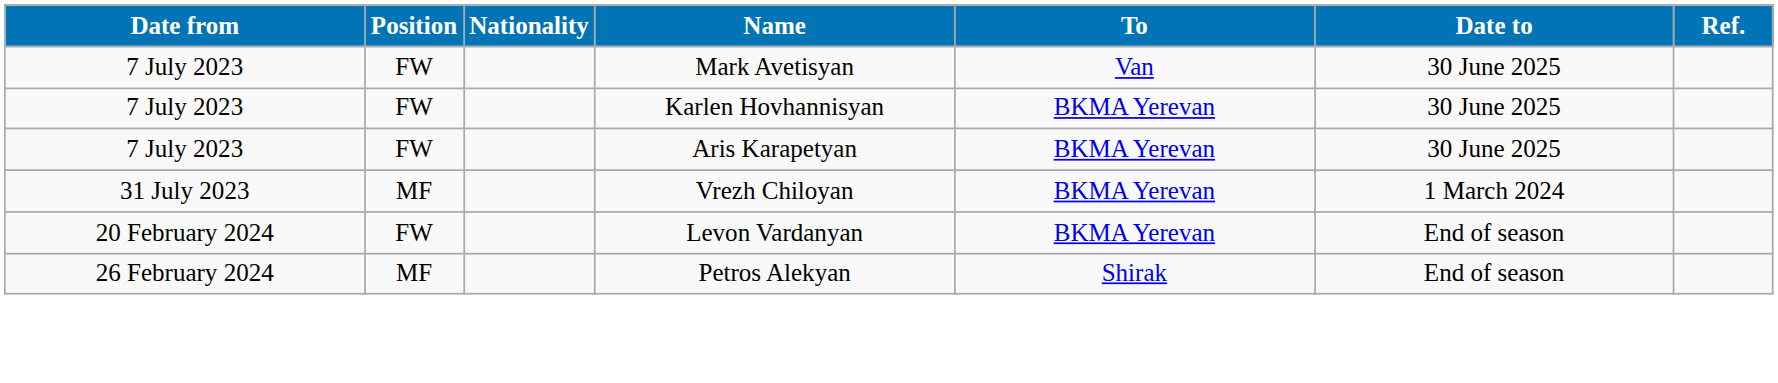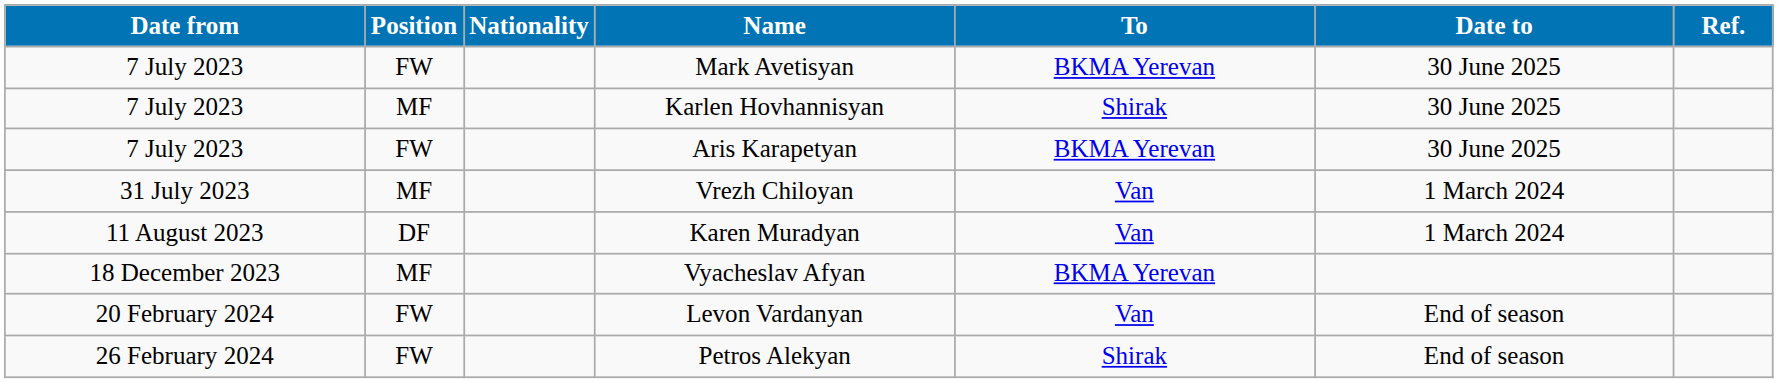 <table class="wikitable" style="text-align:center; font-size:90%; ">
 <tr>
 <th style="background:#0174B5; color:#FFFFFF; width:200px;">Date from</th>
 <th style="background:#0174B5; color:#FFFFFF; width:50px;">Position</th>
 <th style="background:#0174B5; color:#FFFFFF; width:50px;">Nationality</th>
 <th style="background:#0174B5; color:#FFFFFF; width:200px;">Name</th>
 <th style="background:#0174B5; color:#FFFFFF; width:200px;">To</th>
 <th style="background:#0174B5; color:#FFFFFF; width:200px;">Date to</th>
 <th style="background:#0174B5; color:#FFFFFF; width:50px;">Ref.</th>
 </tr>
 <tr>
 <td>7 July 2023</td>
 <td>FW</td>
 <td></td>
 <td>Mark Avetisyan</td>
-<td><a href='#'>Van</a></td>
+<td><a href='#'>BKMA Yerevan</a></td>
 <td>30 June 2025</td>
 <td></td>
 </tr>
 <tr>
 <td>7 July 2023</td>
-<td>FW</td>
+<td>MF</td>
 <td></td>
 <td>Karlen Hovhannisyan</td>
-<td><a href='#'>BKMA Yerevan</a></td>
+<td><a href='#'>Shirak</a></td>
 <td>30 June 2025</td>
 <td></td>
 </tr>
 <tr>
 <td>7 July 2023</td>
 <td>FW</td>
 <td></td>
 <td>Aris Karapetyan</td>
 <td><a href='#'>BKMA Yerevan</a></td>
 <td>30 June 2025</td>
 <td></td>
 </tr>
 <tr>
 <td>31 July 2023</td>
 <td>MF</td>
 <td></td>
 <td>Vrezh Chiloyan</td>
+<td><a href='#'>Van</a></td>
+<td>1 March 2024</td>
+<td></td>
+</tr>
+<tr>
+<td>11 August 2023</td>
+<td>DF</td>
+<td></td>
+<td>Karen Muradyan</td>
+<td><a href='#'>Van</a></td>
+<td>1 March 2024</td>
+<td></td>
+</tr>
+<tr>
+<td>18 December 2023</td>
+<td>MF</td>
+<td></td>
+<td>Vyacheslav Afyan</td>
 <td><a href='#'>BKMA Yerevan</a></td>
-<td>1 March 2024</td>
+<td></td>
 <td></td>
 </tr>
 <tr>
 <td>20 February 2024</td>
 <td>FW</td>
 <td></td>
 <td>Levon Vardanyan</td>
-<td><a href='#'>BKMA Yerevan</a></td>
+<td><a href='#'>Van</a></td>
 <td>End of season</td>
 <td></td>
 </tr>
 <tr>
 <td>26 February 2024</td>
-<td>MF</td>
+<td>FW</td>
 <td></td>
 <td>Petros Alekyan</td>
 <td><a href='#'>Shirak</a></td>
 <td>End of season</td>
 <td></td>
 </tr>
 </table>
